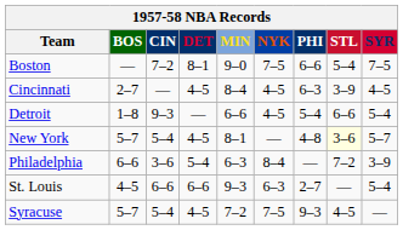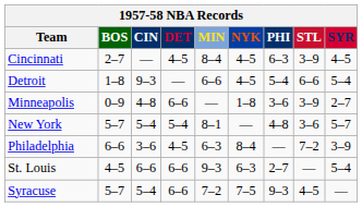 <table class="wikitable" style="font-size:95%; text-align:center;">
 <tr>
 <th colspan=9>1957-58 NBA Records</th>
 </tr>
 <tr>
 <th width=100>Team</th>
 <th style="background:#006400;color:#FFFFFF;width=35">BOS</th>
 <th style="background:#012F6B;color:#FFFFFF;width=35">CIN</th>
 <th style="background:#012F6B;color:#D40032;width=35">DET</th>
 <th style="background:#7BA4DB;color:#FBE122;width=35">MIN</th>
 <th style="background:#003EA4;color:#E45206;width=35">NYK</th>
 <th style="background:#012F6B;color:#FFFFFF;width=35">PHI</th>
 <th style="background:#C90F2E;color:#FFFFFF;width=35">STL</th>
 <th style="background:#D40032;color:#022E6B;width=35">SYR</th>
-</tr>
-<tr>
-<td style="text-align:left;"><a href='#'>Boston</a></td>
-<td>—</td>
-<td>7–2</td>
-<td>8–1</td>
-<td>9–0</td>
-<td>7–5</td>
-<td>6–6</td>
-<td>5–4</td>
-<td>7–5</td>
 </tr>
 <tr>
 <td style="text-align:left;"><a href='#'>Cincinnati</a></td>
 <td>2–7</td>
 <td>—</td>
 <td>4–5</td>
 <td>8–4</td>
 <td>4–5</td>
 <td>6–3</td>
 <td>3–9</td>
 <td>4–5</td>
 </tr>
 <tr>
 <td style="text-align:left;"><a href='#'>Detroit</a></td>
 <td>1–8</td>
 <td>9–3</td>
 <td>—</td>
 <td>6–6</td>
 <td>4–5</td>
 <td>5–4</td>
 <td>6–6</td>
 <td>5–4</td>
 </tr>
 <tr>
+<td style="text-align:left;"><a href='#'>Minneapolis</a></td>
+<td>0–9</td>
+<td>4–8</td>
+<td>6–6</td>
+<td>—</td>
+<td>1–8</td>
+<td>3–6</td>
+<td>3–9</td>
+<td>2–7</td>
+</tr>
+<tr>
 <td style="text-align:left;"><a href='#'>New York</a></td>
 <td>5–7</td>
 <td>5–4</td>
-<td>4–5</td>
+<td>5–4</td>
 <td>8–1</td>
 <td>—</td>
 <td>4–8</td>
-<td style="background: lightyellow;">3–6</td>
+<td>3–6</td>
 <td>5–7</td>
 </tr>
 <tr>
 <td style="text-align:left;"><a href='#'>Philadelphia</a></td>
 <td>6–6</td>
 <td>3–6</td>
-<td>5–4</td>
+<td>4–5</td>
 <td>6–3</td>
 <td>8–4</td>
 <td>—</td>
 <td>7–2</td>
 <td>3–9</td>
 </tr>
 <tr>
 <td style="text-align:left;">St. Louis</td>
 <td>4–5</td>
 <td>6–6</td>
 <td>6–6</td>
 <td>9–3</td>
 <td>6–3</td>
 <td>2–7</td>
 <td>—</td>
 <td>5–4</td>
 </tr>
 <tr>
 <td style="text-align:left;"><a href='#'>Syracuse</a></td>
 <td>5–7</td>
 <td>5–4</td>
-<td>4–5</td>
+<td>6–6</td>
 <td>7–2</td>
 <td>7–5</td>
 <td>9–3</td>
 <td>4–5</td>
 <td>—</td>
 </tr>
 </table>
